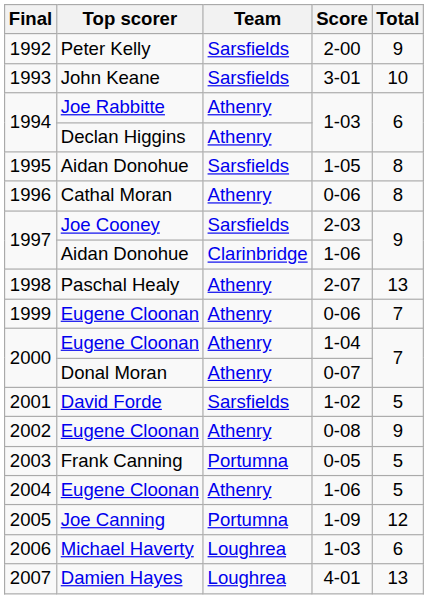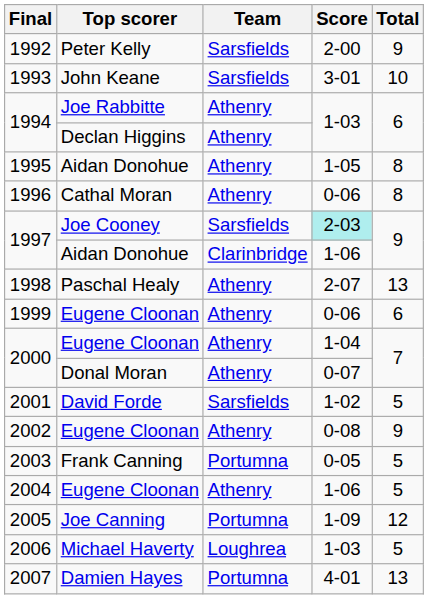 <table class="wikitable" style="text-align:center;">
 <tr>
 <th>Final</th>
 <th>Top scorer</th>
 <th>Team</th>
 <th>Score</th>
 <th>Total</th>
 </tr>
 <tr>
 <td>1992</td>
 <td style="text-align:left;">Peter Kelly</td>
 <td style="text-align:left;"><a href='#'>Sarsfields</a></td>
 <td>2-00</td>
 <td>9</td>
 </tr>
 <tr>
 <td>1993</td>
 <td style="text-align:left;">John Keane</td>
 <td style="text-align:left;"><a href='#'>Sarsfields</a></td>
 <td>3-01</td>
 <td>10</td>
 </tr>
 <tr>
 <td rowspan=2>1994</td>
 <td style="text-align:left;"><a href='#'>Joe Rabbitte</a></td>
 <td style="text-align:left;"><a href='#'>Athenry</a></td>
 <td rowspan=2>1-03</td>
 <td rowspan=2>6</td>
 </tr>
 <tr>
 <td style="text-align:left;">Declan Higgins</td>
 <td style="text-align:left;"><a href='#'>Athenry</a></td>
 </tr>
 <tr>
 <td>1995</td>
 <td style="text-align:left;">Aidan Donohue</td>
-<td style="text-align:left;"><a href='#'>Sarsfields</a></td>
+<td style="text-align:left;"><a href='#'>Athenry</a></td>
 <td>1-05</td>
 <td>8</td>
 </tr>
 <tr>
 <td>1996</td>
 <td style="text-align:left;">Cathal Moran</td>
 <td style="text-align:left;"><a href='#'>Athenry</a></td>
 <td>0-06</td>
 <td>8</td>
 </tr>
 <tr>
 <td rowspan=2>1997</td>
 <td style="text-align:left;"><a href='#'>Joe Cooney</a></td>
 <td style="text-align:left;"><a href='#'>Sarsfields</a></td>
-<td>2-03</td>
+<td style="background: paleturquoise;">2-03</td>
 <td rowspan=2>9</td>
 </tr>
 <tr>
 <td style="text-align:left;">Aidan Donohue</td>
 <td style="text-align:left;"><a href='#'>Clarinbridge</a></td>
 <td>1-06</td>
 </tr>
 <tr>
 <td>1998</td>
 <td style="text-align:left;">Paschal Healy</td>
 <td style="text-align:left;"><a href='#'>Athenry</a></td>
 <td>2-07</td>
 <td>13</td>
 </tr>
 <tr>
 <td>1999</td>
 <td style="text-align:left;"><a href='#'>Eugene Cloonan</a></td>
 <td style="text-align:left;"><a href='#'>Athenry</a></td>
 <td>0-06</td>
-<td>7</td>
+<td>6</td>
 </tr>
 <tr>
 <td rowspan=2>2000</td>
 <td style="text-align:left;"><a href='#'>Eugene Cloonan</a></td>
 <td style="text-align:left;"><a href='#'>Athenry</a></td>
 <td>1-04</td>
 <td rowspan=2>7</td>
 </tr>
 <tr>
 <td style="text-align:left;">Donal Moran</td>
 <td style="text-align:left;"><a href='#'>Athenry</a></td>
 <td>0-07</td>
 </tr>
 <tr>
 <td>2001</td>
 <td style="text-align:left;"><a href='#'>David Forde</a></td>
 <td style="text-align:left;"><a href='#'>Sarsfields</a></td>
 <td>1-02</td>
 <td>5</td>
 </tr>
 <tr>
 <td>2002</td>
 <td style="text-align:left;"><a href='#'>Eugene Cloonan</a></td>
 <td style="text-align:left;"><a href='#'>Athenry</a></td>
 <td>0-08</td>
 <td>9</td>
 </tr>
 <tr>
 <td>2003</td>
 <td style="text-align:left;">Frank Canning</td>
 <td style="text-align:left;"><a href='#'>Portumna</a></td>
 <td>0-05</td>
 <td>5</td>
 </tr>
 <tr>
 <td>2004</td>
 <td style="text-align:left;"><a href='#'>Eugene Cloonan</a></td>
 <td style="text-align:left;"><a href='#'>Athenry</a></td>
 <td>1-06</td>
 <td>5</td>
 </tr>
 <tr>
 <td>2005</td>
 <td style="text-align:left;"><a href='#'>Joe Canning</a></td>
 <td style="text-align:left;"><a href='#'>Portumna</a></td>
 <td>1-09</td>
 <td>12</td>
 </tr>
 <tr>
 <td>2006</td>
 <td style="text-align:left;"><a href='#'>Michael Haverty</a></td>
 <td style="text-align:left;"><a href='#'>Loughrea</a></td>
 <td>1-03</td>
-<td>6</td>
+<td>5</td>
 </tr>
 <tr>
 <td>2007</td>
 <td style="text-align:left;"><a href='#'>Damien Hayes</a></td>
-<td style="text-align:left;"><a href='#'>Loughrea</a></td>
+<td style="text-align:left;"><a href='#'>Portumna</a></td>
 <td>4-01</td>
 <td>13</td>
 </tr>
 </table>
